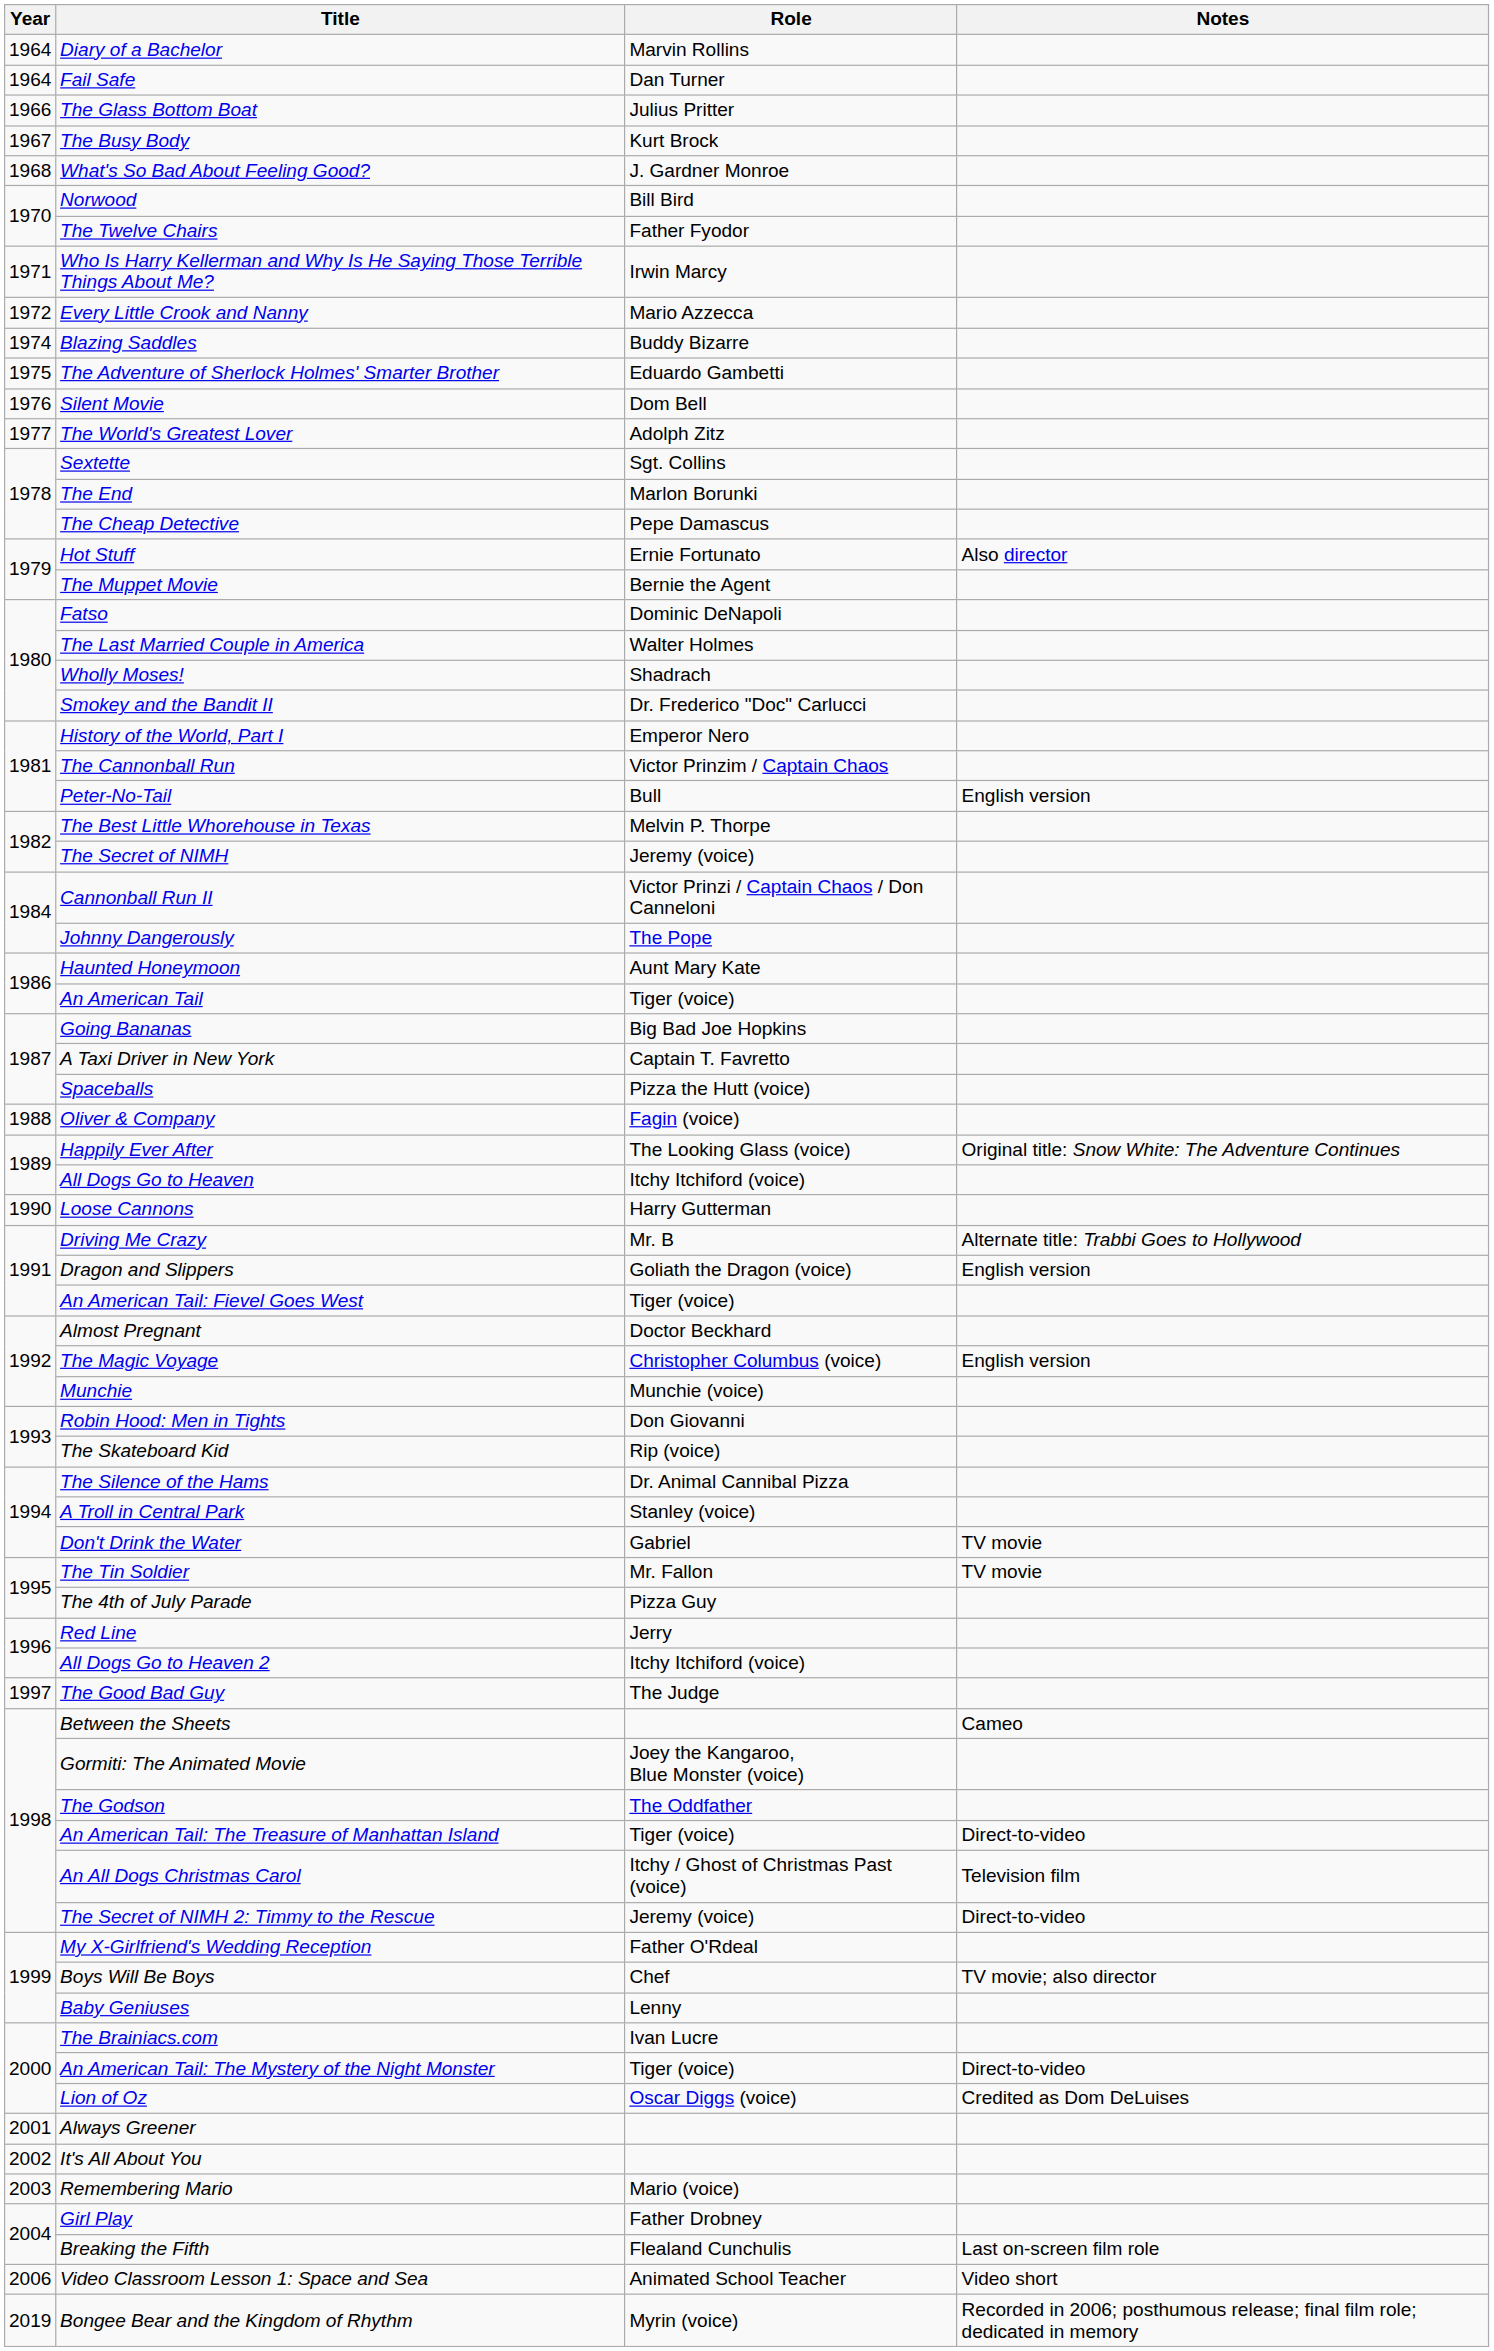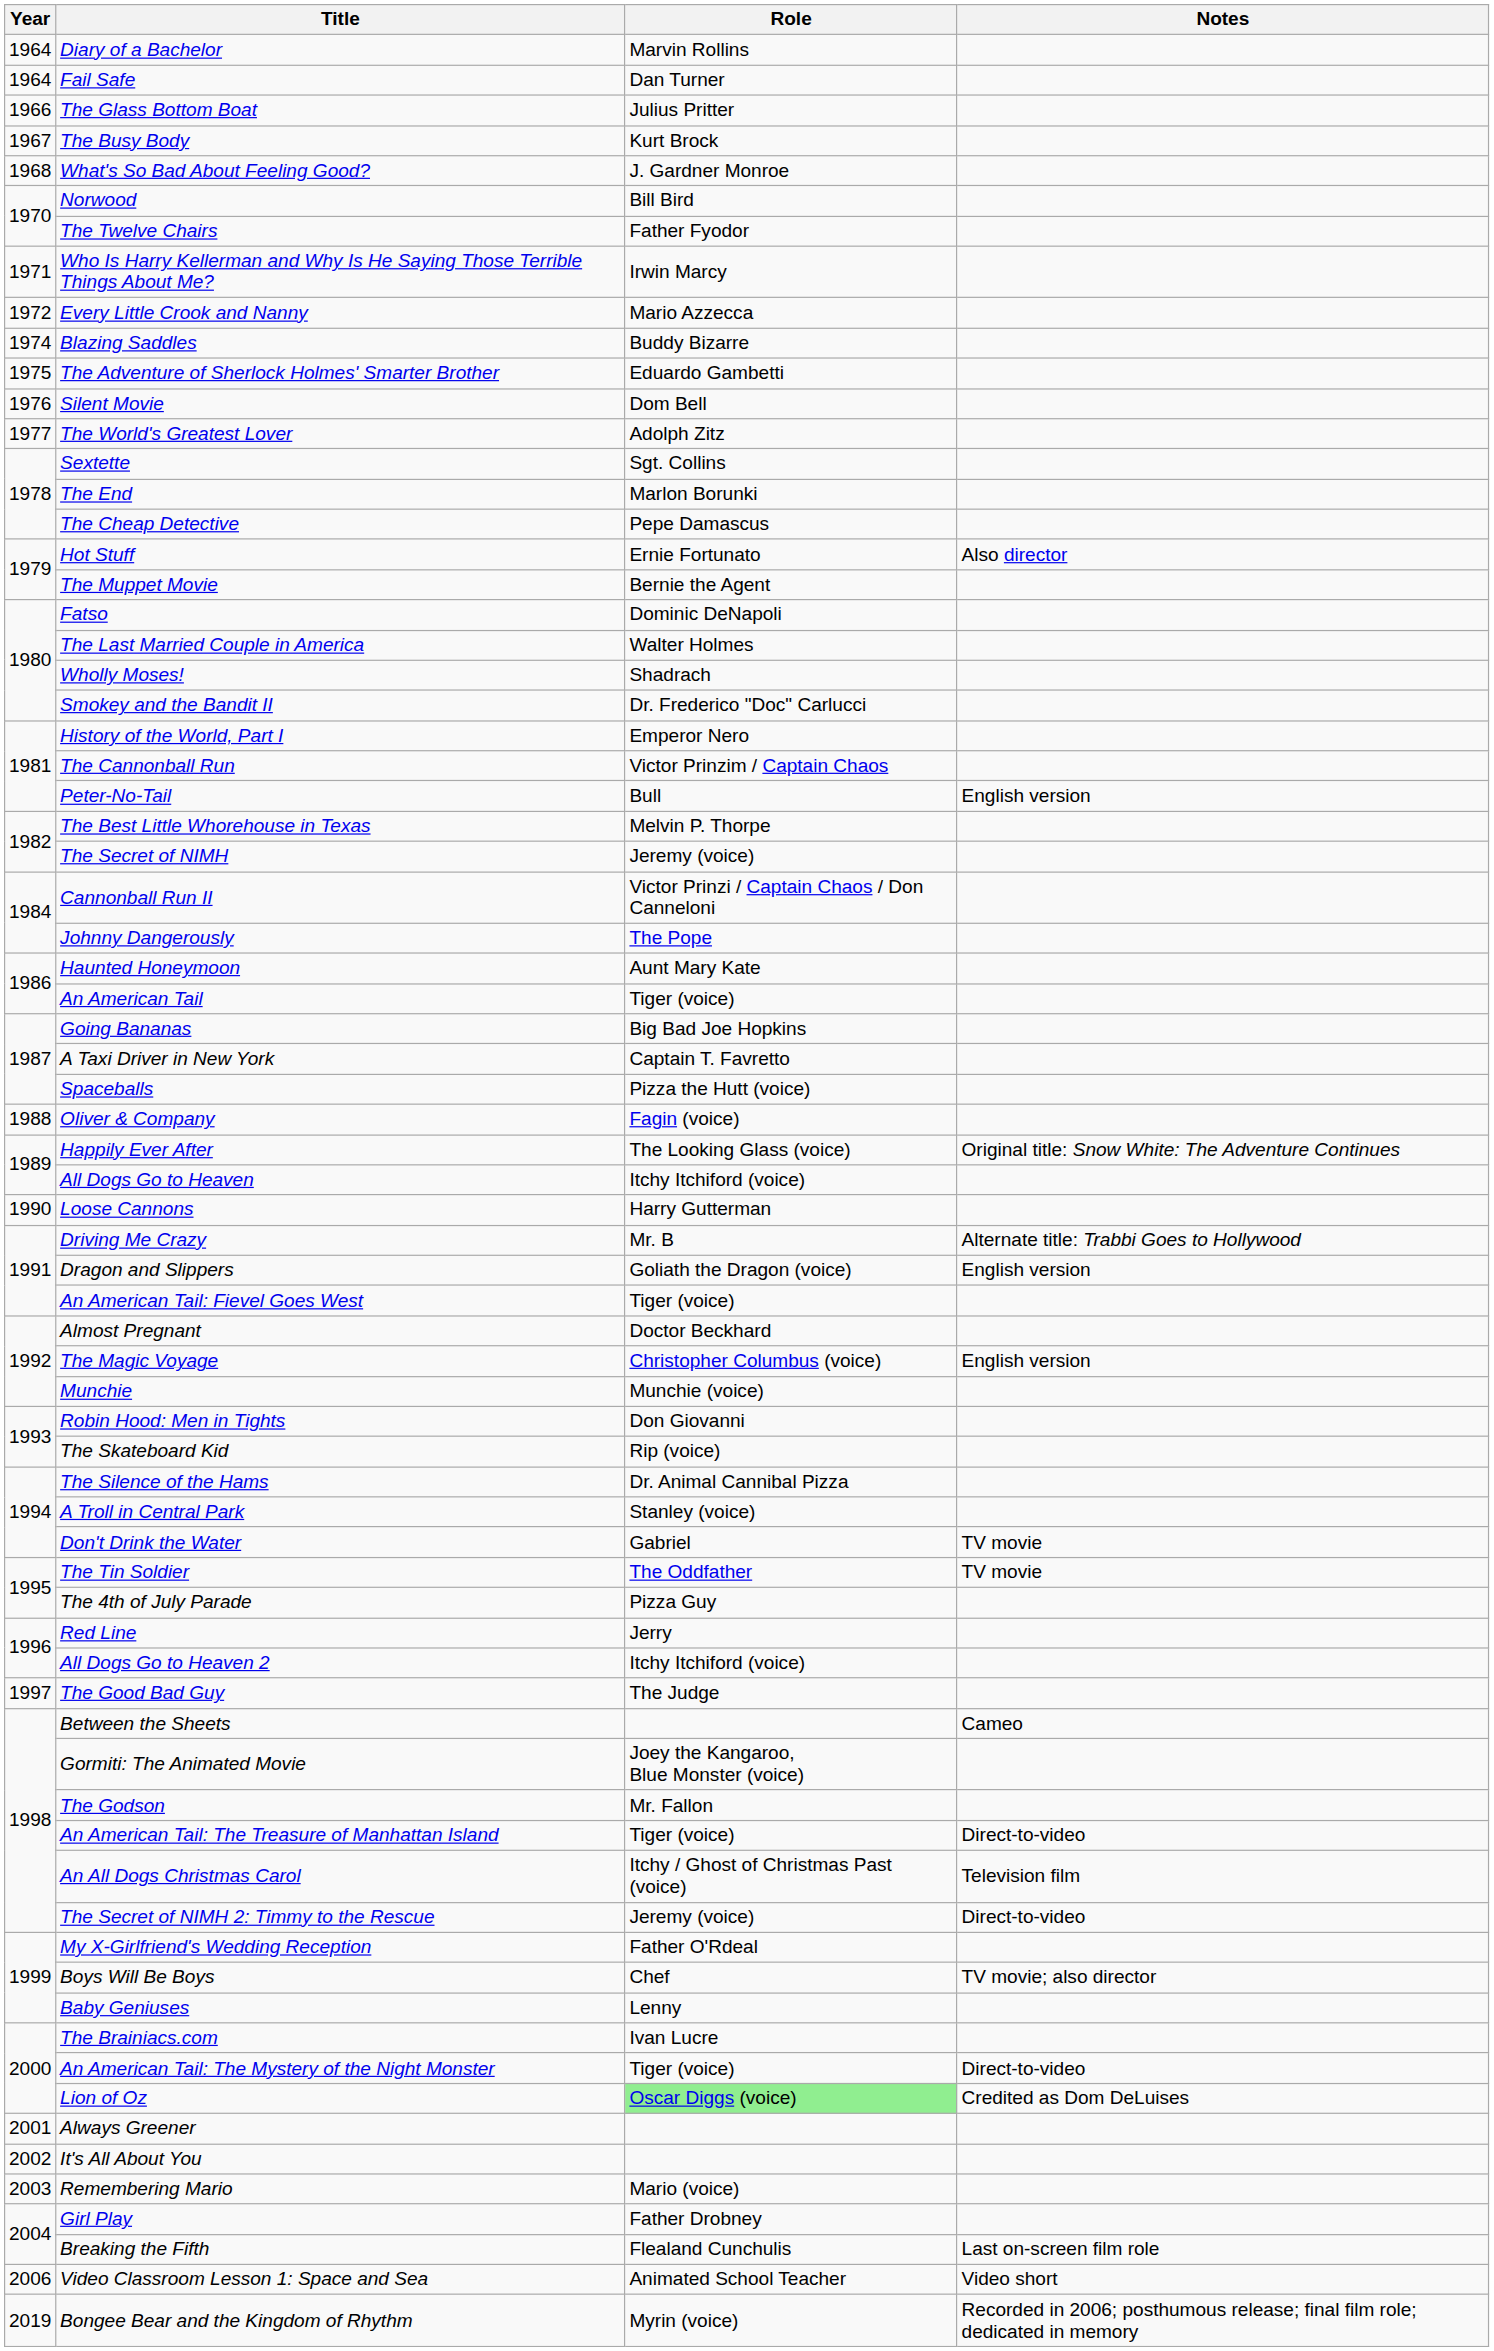 <table class="wikitable">
 <tr>
 <th>Year</th>
 <th>Title</th>
 <th>Role</th>
 <th>Notes</th>
 </tr>
 <tr>
 <td>1964</td>
 <td><em><a href='#'>Diary of a Bachelor</a></em></td>
 <td>Marvin Rollins</td>
 <td></td>
 </tr>
 <tr>
 <td>1964</td>
 <td><em><a href='#'>Fail Safe</a></em></td>
 <td>Dan Turner</td>
 <td></td>
 </tr>
 <tr>
 <td>1966</td>
 <td><em><a href='#'>The Glass Bottom Boat</a></em></td>
 <td>Julius Pritter</td>
 <td></td>
 </tr>
 <tr>
 <td>1967</td>
 <td><em><a href='#'>The Busy Body</a></em></td>
 <td>Kurt Brock</td>
 <td></td>
 </tr>
 <tr>
 <td>1968</td>
 <td><em><a href='#'>What's So Bad About Feeling Good?</a></em></td>
 <td>J. Gardner Monroe</td>
 <td></td>
 </tr>
 <tr>
 <td rowspan="2">1970</td>
 <td><em><a href='#'>Norwood</a></em></td>
 <td>Bill Bird</td>
 <td></td>
 </tr>
 <tr>
 <td><em><a href='#'>The Twelve Chairs</a></em></td>
 <td>Father Fyodor</td>
 <td></td>
 </tr>
 <tr>
 <td>1971</td>
 <td><em><a href='#'>Who Is Harry Kellerman and Why Is He Saying Those Terrible Things About Me?</a></em></td>
 <td>Irwin Marcy</td>
 <td></td>
 </tr>
 <tr>
 <td>1972</td>
 <td><em><a href='#'>Every Little Crook and Nanny</a></em></td>
 <td>Mario Azzecca</td>
 <td></td>
 </tr>
 <tr>
 <td>1974</td>
 <td><em><a href='#'>Blazing Saddles</a></em></td>
 <td>Buddy Bizarre</td>
 <td></td>
 </tr>
 <tr>
 <td>1975</td>
 <td><em><a href='#'>The Adventure of Sherlock Holmes' Smarter Brother</a></em></td>
 <td>Eduardo Gambetti</td>
 <td></td>
 </tr>
 <tr>
 <td>1976</td>
 <td><em><a href='#'>Silent Movie</a></em></td>
 <td>Dom Bell</td>
 <td></td>
 </tr>
 <tr>
 <td>1977</td>
 <td><em><a href='#'>The World's Greatest Lover</a></em></td>
 <td>Adolph Zitz</td>
 <td></td>
 </tr>
 <tr>
 <td rowspan="3">1978</td>
 <td><em><a href='#'>Sextette</a></em></td>
 <td>Sgt. Collins</td>
 <td></td>
 </tr>
 <tr>
 <td><em><a href='#'>The End</a></em></td>
 <td>Marlon Borunki</td>
 <td></td>
 </tr>
 <tr>
 <td><em><a href='#'>The Cheap Detective</a></em></td>
 <td>Pepe Damascus</td>
 <td></td>
 </tr>
 <tr>
 <td rowspan="2">1979</td>
 <td><em><a href='#'>Hot Stuff</a></em></td>
 <td>Ernie Fortunato</td>
 <td>Also <a href='#'>director</a></td>
 </tr>
 <tr>
 <td><em><a href='#'>The Muppet Movie</a></em></td>
 <td>Bernie the Agent</td>
 <td></td>
 </tr>
 <tr>
 <td rowspan="4">1980</td>
 <td><em><a href='#'>Fatso</a></em></td>
 <td>Dominic DeNapoli</td>
 <td></td>
 </tr>
 <tr>
 <td><em><a href='#'>The Last Married Couple in America</a></em></td>
 <td>Walter Holmes</td>
 <td></td>
 </tr>
 <tr>
 <td><em><a href='#'>Wholly Moses!</a></em></td>
 <td>Shadrach</td>
 <td></td>
 </tr>
 <tr>
 <td><em><a href='#'>Smokey and the Bandit II</a></em></td>
 <td>Dr. Frederico "Doc" Carlucci</td>
 <td></td>
 </tr>
 <tr>
 <td rowspan="3">1981</td>
 <td><em><a href='#'>History of the World, Part I</a></em></td>
 <td>Emperor Nero</td>
 <td></td>
 </tr>
 <tr>
 <td><em><a href='#'>The Cannonball Run</a></em></td>
 <td>Victor Prinzim / <a href='#'>Captain Chaos</a></td>
 <td></td>
 </tr>
 <tr>
 <td><em><a href='#'>Peter-No-Tail</a></em></td>
 <td>Bull</td>
 <td>English version</td>
 </tr>
 <tr>
 <td rowspan="2">1982</td>
 <td><em><a href='#'>The Best Little Whorehouse in Texas</a></em></td>
 <td>Melvin P. Thorpe</td>
 <td></td>
 </tr>
 <tr>
 <td><em><a href='#'>The Secret of NIMH</a></em></td>
 <td>Jeremy (voice)</td>
 <td></td>
 </tr>
 <tr>
 <td rowspan="2">1984</td>
 <td><em><a href='#'>Cannonball Run II</a></em></td>
 <td>Victor Prinzi / <a href='#'>Captain Chaos</a> / Don Canneloni</td>
 <td></td>
 </tr>
 <tr>
 <td><em><a href='#'>Johnny Dangerously</a></em></td>
 <td><a href='#'>The Pope</a></td>
 <td></td>
 </tr>
 <tr>
 <td rowspan="2">1986</td>
 <td><em><a href='#'>Haunted Honeymoon</a></em></td>
 <td>Aunt Mary Kate</td>
 <td></td>
 </tr>
 <tr>
 <td><em><a href='#'>An American Tail</a></em></td>
 <td>Tiger (voice)</td>
 <td></td>
 </tr>
 <tr>
 <td rowspan="3">1987</td>
 <td><em><a href='#'>Going Bananas</a></em></td>
 <td>Big Bad Joe Hopkins</td>
 <td></td>
 </tr>
 <tr>
 <td><em>A Taxi Driver in New York</em></td>
 <td>Captain T. Favretto</td>
 <td></td>
 </tr>
 <tr>
 <td><em><a href='#'>Spaceballs</a></em></td>
 <td>Pizza the Hutt (voice)</td>
 <td></td>
 </tr>
 <tr>
 <td>1988</td>
 <td><em><a href='#'>Oliver & Company</a></em></td>
 <td><a href='#'>Fagin</a> (voice)</td>
 <td></td>
 </tr>
 <tr>
 <td rowspan="2">1989</td>
 <td><em><a href='#'>Happily Ever After</a></em></td>
 <td>The Looking Glass (voice)</td>
 <td>Original title: <em>Snow White: The Adventure Continues</em></td>
 </tr>
 <tr>
 <td><em><a href='#'>All Dogs Go to Heaven</a></em></td>
 <td>Itchy Itchiford (voice)</td>
 <td></td>
 </tr>
 <tr>
 <td>1990</td>
 <td><em><a href='#'>Loose Cannons</a></em></td>
 <td>Harry Gutterman</td>
 <td></td>
 </tr>
 <tr>
 <td rowspan="3">1991</td>
 <td><em><a href='#'>Driving Me Crazy</a></em></td>
 <td>Mr. B</td>
 <td>Alternate title: <em>Trabbi Goes to Hollywood</em></td>
 </tr>
 <tr>
 <td><em>Dragon and Slippers</em></td>
 <td>Goliath the Dragon (voice)</td>
 <td>English version</td>
 </tr>
 <tr>
 <td><em><a href='#'>An American Tail: Fievel Goes West</a></em></td>
 <td>Tiger (voice)</td>
 <td></td>
 </tr>
 <tr>
 <td rowspan="3">1992</td>
 <td><em>Almost Pregnant</em></td>
 <td>Doctor Beckhard</td>
 <td></td>
 </tr>
 <tr>
 <td><em><a href='#'>The Magic Voyage</a></em></td>
 <td><a href='#'>Christopher Columbus</a> (voice)</td>
 <td>English version</td>
 </tr>
 <tr>
 <td><em><a href='#'>Munchie</a></em></td>
 <td>Munchie (voice)</td>
 <td></td>
 </tr>
 <tr>
 <td rowspan="2">1993</td>
 <td><em><a href='#'>Robin Hood: Men in Tights</a></em></td>
 <td>Don Giovanni</td>
 <td></td>
 </tr>
 <tr>
 <td><em>The Skateboard Kid</em></td>
 <td>Rip (voice)</td>
 <td></td>
 </tr>
 <tr>
 <td rowspan="3">1994</td>
 <td><em><a href='#'>The Silence of the Hams</a></em></td>
 <td>Dr. Animal Cannibal Pizza</td>
 <td></td>
 </tr>
 <tr>
 <td><em><a href='#'>A Troll in Central Park</a></em></td>
 <td>Stanley (voice)</td>
 <td></td>
 </tr>
 <tr>
 <td><em><a href='#'>Don't Drink the Water</a></em></td>
 <td>Gabriel</td>
 <td>TV movie</td>
 </tr>
 <tr>
 <td rowspan="2">1995</td>
 <td><em><a href='#'>The Tin Soldier</a></em></td>
-<td>Mr. Fallon</td>
+<td><a href='#'>The Oddfather</a></td>
 <td>TV movie</td>
 </tr>
 <tr>
 <td><em>The 4th of July Parade</em></td>
 <td>Pizza Guy</td>
 <td></td>
 </tr>
 <tr>
 <td rowspan="2">1996</td>
 <td><em><a href='#'>Red Line</a></em></td>
 <td>Jerry</td>
 <td></td>
 </tr>
 <tr>
 <td><em><a href='#'>All Dogs Go to Heaven 2</a></em></td>
 <td>Itchy Itchiford (voice)</td>
 <td></td>
 </tr>
 <tr>
 <td>1997</td>
 <td><em><a href='#'>The Good Bad Guy</a></em></td>
 <td>The Judge</td>
 <td></td>
 </tr>
 <tr>
 <td rowspan="6">1998</td>
 <td><em>Between the Sheets</em></td>
 <td></td>
 <td>Cameo</td>
 </tr>
 <tr>
 <td><em>Gormiti: The Animated Movie</em></td>
 <td>Joey the Kangaroo,<br>Blue Monster (voice)</td>
 <td></td>
 </tr>
 <tr>
 <td><em><a href='#'>The Godson</a></em></td>
-<td><a href='#'>The Oddfather</a></td>
+<td>Mr. Fallon</td>
 <td></td>
 </tr>
 <tr>
 <td><em><a href='#'>An American Tail: The Treasure of Manhattan Island</a></em></td>
 <td>Tiger (voice)</td>
 <td>Direct-to-video</td>
 </tr>
 <tr>
 <td><em><a href='#'>An All Dogs Christmas Carol</a></em></td>
 <td>Itchy / Ghost of Christmas Past (voice)</td>
 <td>Television film</td>
 </tr>
 <tr>
 <td><em><a href='#'>The Secret of NIMH 2: Timmy to the Rescue</a></em></td>
 <td>Jeremy (voice)</td>
 <td>Direct-to-video</td>
 </tr>
 <tr>
 <td rowspan="3">1999</td>
 <td><em><a href='#'>My X-Girlfriend's Wedding Reception</a></em></td>
 <td>Father O'Rdeal</td>
 <td></td>
 </tr>
 <tr>
 <td><em>Boys Will Be Boys</em></td>
 <td>Chef</td>
 <td>TV movie; also director</td>
 </tr>
 <tr>
 <td><em><a href='#'>Baby Geniuses</a></em></td>
 <td>Lenny</td>
 <td></td>
 </tr>
 <tr>
 <td rowspan="3">2000</td>
 <td><em><a href='#'>The Brainiacs.com</a></em></td>
 <td>Ivan Lucre</td>
 <td></td>
 </tr>
 <tr>
 <td><em><a href='#'>An American Tail: The Mystery of the Night Monster</a></em></td>
 <td>Tiger (voice)</td>
 <td>Direct-to-video</td>
 </tr>
 <tr>
 <td><em><a href='#'>Lion of Oz</a></em></td>
-<td><a href='#'>Oscar Diggs</a> (voice)</td>
+<td style="background: lightgreen;"><a href='#'>Oscar Diggs</a> (voice)</td>
 <td>Credited as Dom DeLuises</td>
 </tr>
 <tr>
 <td>2001</td>
 <td><em>Always Greener</em></td>
 <td></td>
 <td></td>
 </tr>
 <tr>
 <td>2002</td>
 <td><em>It's All About You</em></td>
 <td></td>
 <td></td>
 </tr>
 <tr>
 <td>2003</td>
 <td><em>Remembering Mario</em></td>
 <td>Mario (voice)</td>
 <td></td>
 </tr>
 <tr>
 <td rowspan="2">2004</td>
 <td><em><a href='#'>Girl Play</a></em></td>
 <td>Father Drobney</td>
 <td></td>
 </tr>
 <tr>
 <td><em>Breaking the Fifth</em></td>
 <td>Flealand Cunchulis</td>
 <td>Last on-screen film role</td>
 </tr>
 <tr>
 <td>2006</td>
 <td><em>Video Classroom Lesson 1: Space and Sea</em></td>
 <td>Animated School Teacher</td>
 <td>Video short</td>
 </tr>
 <tr>
 <td>2019</td>
 <td><em>Bongee Bear and the Kingdom of Rhythm</em></td>
 <td>Myrin (voice)</td>
 <td>Recorded in 2006; posthumous release; final film role; dedicated in memory</td>
 </tr>
 </table>
